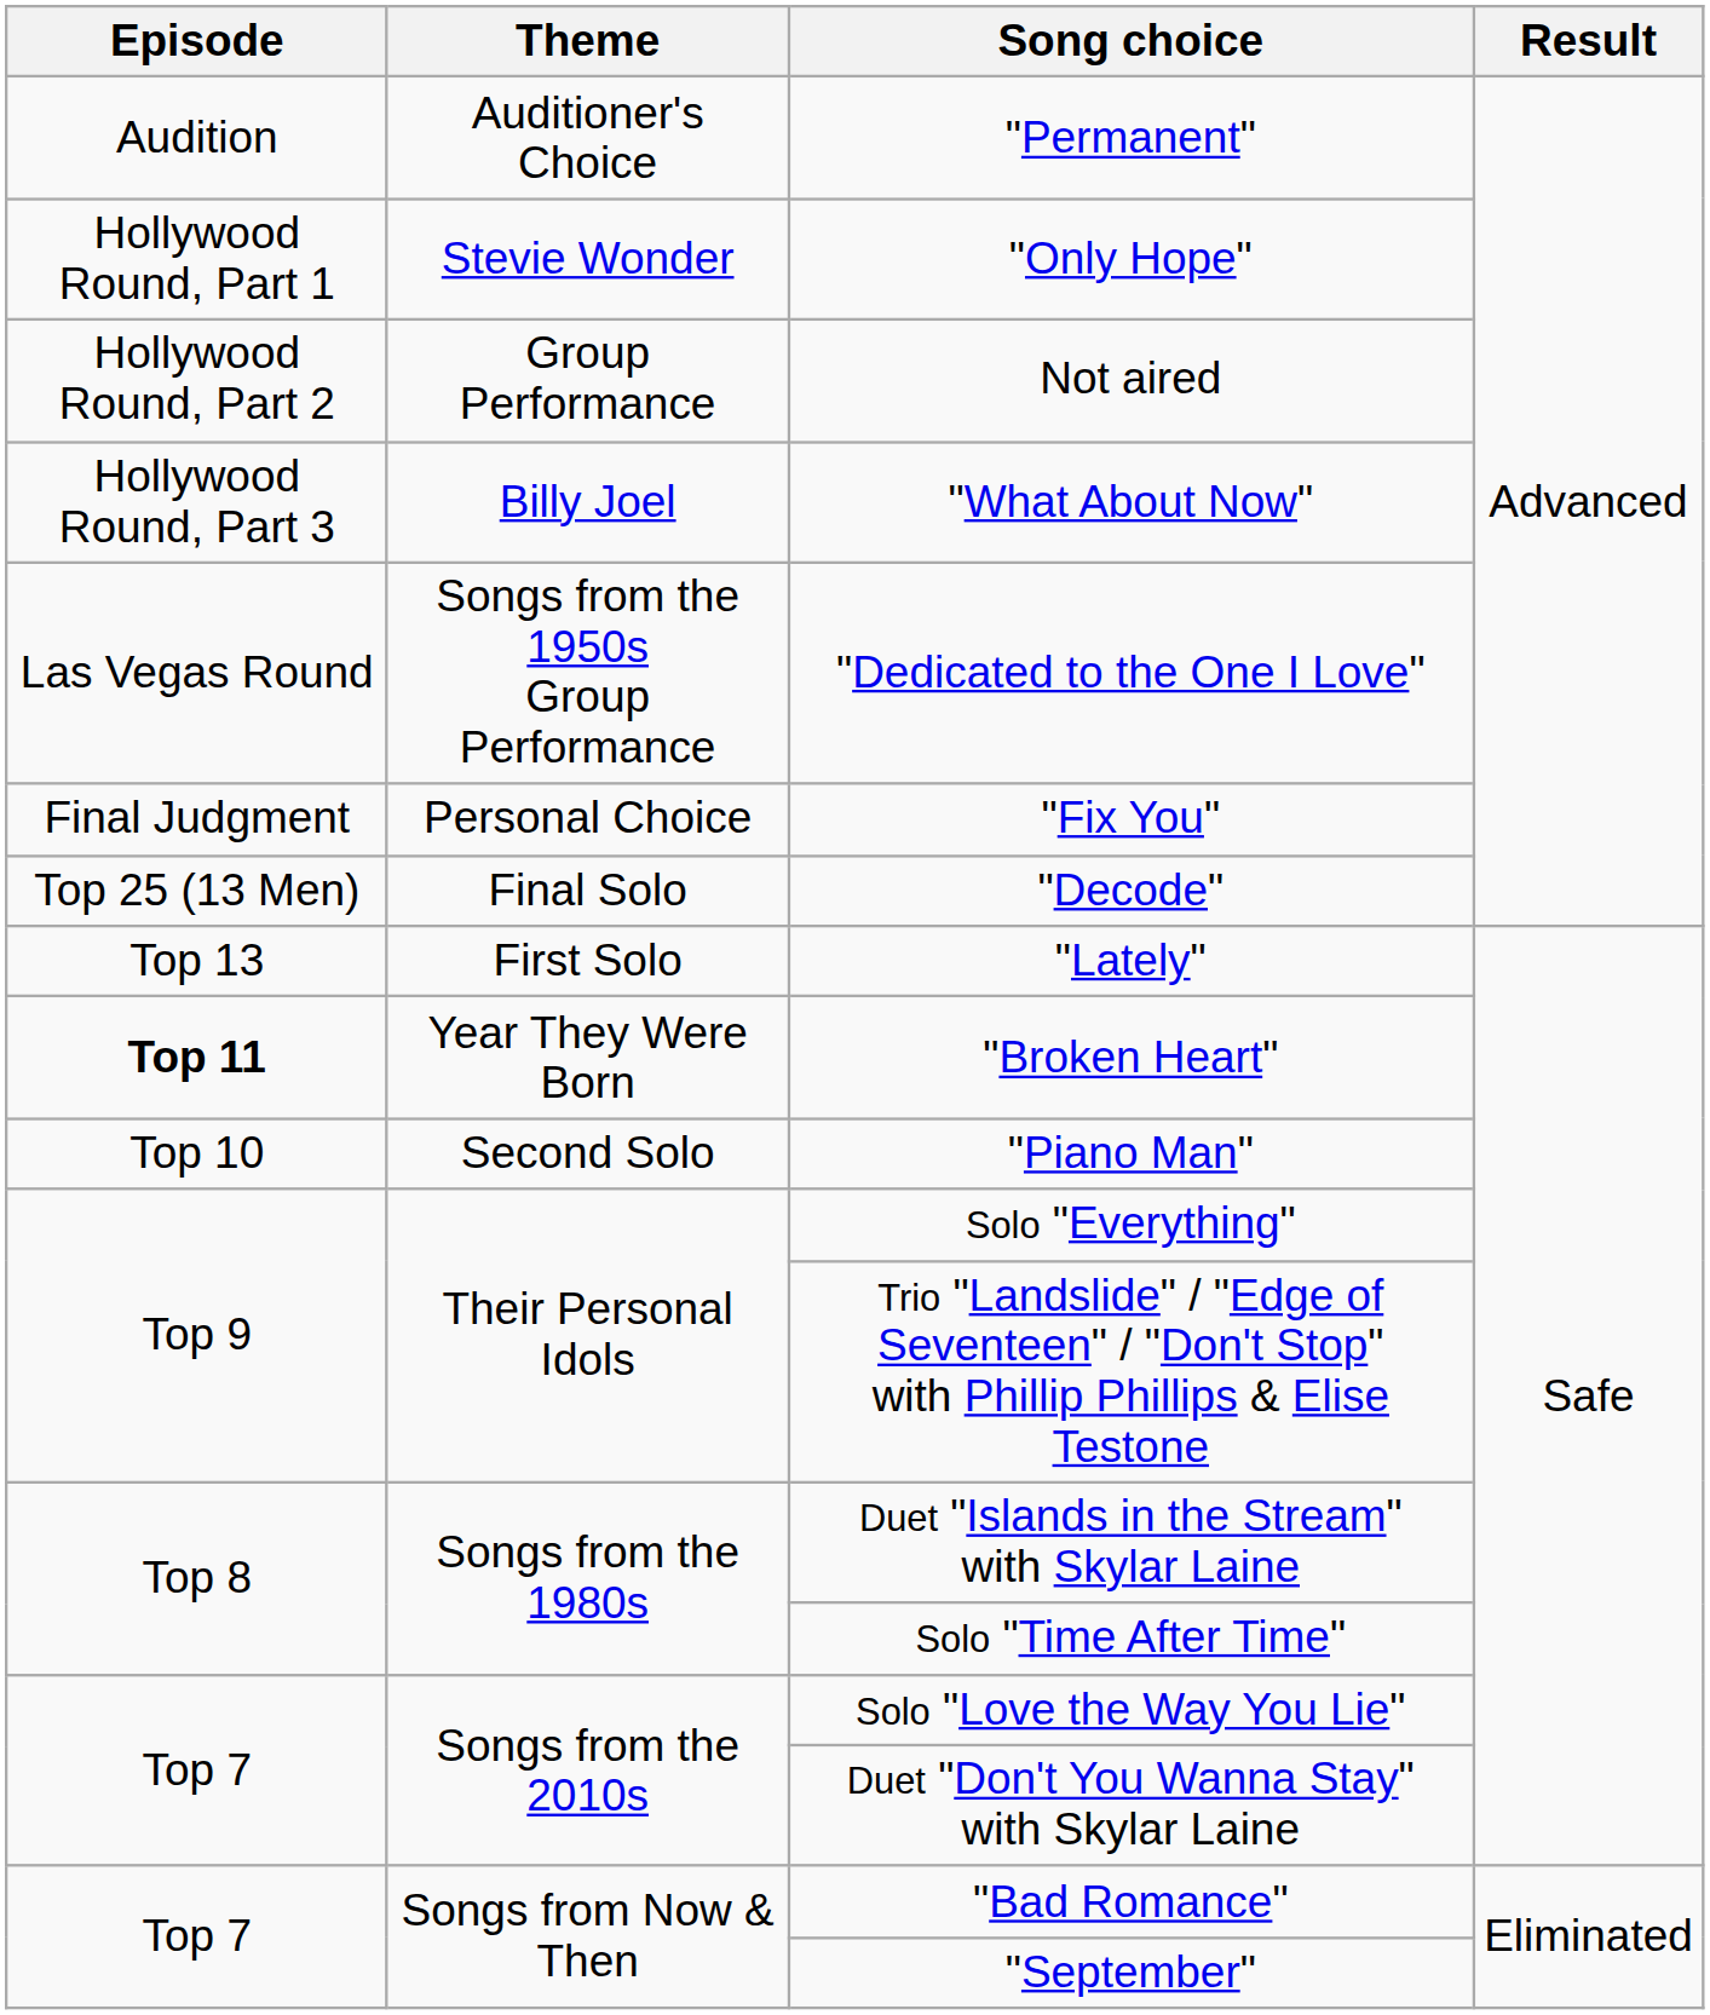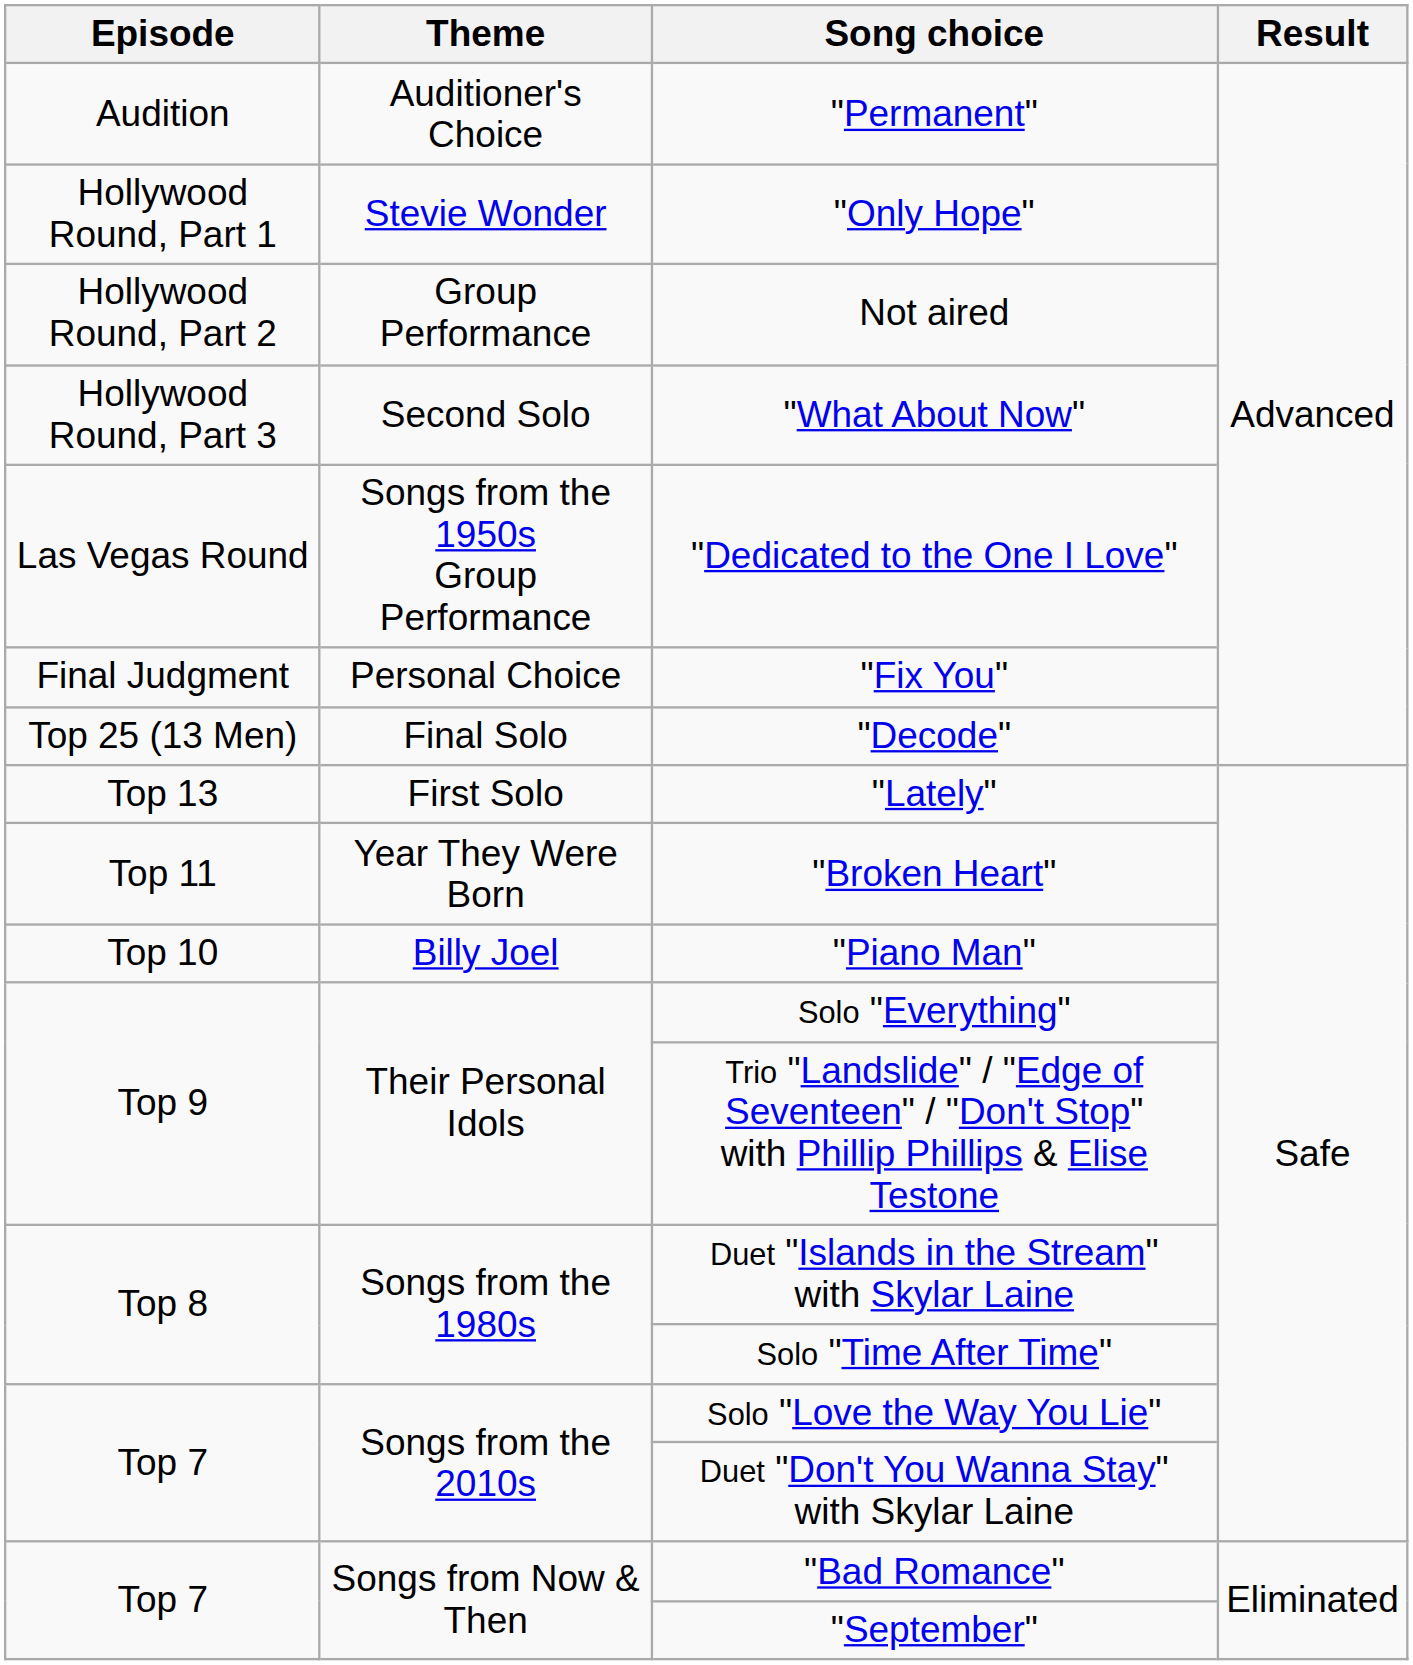 <table class="wikitable" style="text-align: center;">
 <tr>
 <th>Episode</th>
 <th>Theme</th>
 <th>Song choice</th>
 <th>Result</th>
 </tr>
 <tr>
 <td>Audition</td>
 <td>Auditioner's Choice</td>
 <td>"<a href='#'>Permanent</a>"</td>
 <td rowspan=7>Advanced</td>
 </tr>
 <tr>
 <td>Hollywood Round, Part 1</td>
 <td><a href='#'>Stevie Wonder</a></td>
 <td>"<a href='#'>Only Hope</a>"</td>
 </tr>
 <tr>
 <td>Hollywood Round, Part 2</td>
 <td>Group Performance</td>
 <td>Not aired</td>
 </tr>
 <tr>
 <td>Hollywood Round, Part 3</td>
-<td><a href='#'>Billy Joel</a></td>
+<td>Second Solo</td>
 <td>"<a href='#'>What About Now</a>"</td>
 </tr>
 <tr>
 <td>Las Vegas Round</td>
 <td>Songs from the <a href='#'>1950s</a><br>Group Performance</td>
 <td>"<a href='#'>Dedicated to the One I Love</a>"</td>
 </tr>
 <tr>
 <td>Final Judgment</td>
 <td>Personal Choice</td>
 <td>"<a href='#'>Fix You</a>"</td>
 </tr>
 <tr>
 <td>Top 25 (13 Men)</td>
 <td>Final Solo</td>
 <td>"<a href='#'>Decode</a>"</td>
 </tr>
 <tr>
 <td>Top 13</td>
 <td>First Solo</td>
 <td>"<a href='#'>Lately</a>"</td>
 <td rowspan=9>Safe</td>
 </tr>
 <tr>
-<td><strong>Top 11</strong></td>
+<td>Top 11</td>
 <td>Year They Were Born</td>
 <td>"<a href='#'>Broken Heart</a>"</td>
 </tr>
 <tr>
 <td>Top 10</td>
-<td>Second Solo</td>
+<td><a href='#'>Billy Joel</a></td>
 <td>"<a href='#'>Piano Man</a>"</td>
 </tr>
 <tr>
 <td rowspan="2">Top 9</td>
 <td rowspan="2">Their Personal Idols</td>
 <td><small>Solo</small> "<a href='#'>Everything</a>"</td>
 </tr>
 <tr>
 <td><small>Trio</small> "<a href='#'>Landslide</a>" / "<a href='#'>Edge of Seventeen</a>" / "<a href='#'>Don't Stop</a>"<br>with <a href='#'>Phillip Phillips</a> & <a href='#'>Elise Testone</a></td>
 </tr>
 <tr>
 <td rowspan="2">Top 8</td>
 <td rowspan="2">Songs from the <a href='#'>1980s</a></td>
 <td><small>Duet</small> "<a href='#'>Islands in the Stream</a>"<br>with <a href='#'>Skylar Laine</a></td>
 </tr>
 <tr>
 <td><small>Solo</small> "<a href='#'>Time After Time</a>"</td>
 </tr>
 <tr>
 <td rowspan=2>Top 7</td>
 <td rowspan=2>Songs from the <a href='#'>2010s</a></td>
 <td><small>Solo</small> "<a href='#'>Love the Way You Lie</a>"</td>
 </tr>
 <tr>
 <td><small>Duet</small> "<a href='#'>Don't You Wanna Stay</a>"<br>with Skylar Laine</td>
 </tr>
 <tr>
 <td rowspan=2>Top 7</td>
 <td rowspan=2>Songs from Now & Then</td>
 <td>"<a href='#'>Bad Romance</a>"</td>
 <td rowspan=2>Eliminated</td>
 </tr>
 <tr>
 <td>"<a href='#'>September</a>"</td>
 </tr>
 </table>
